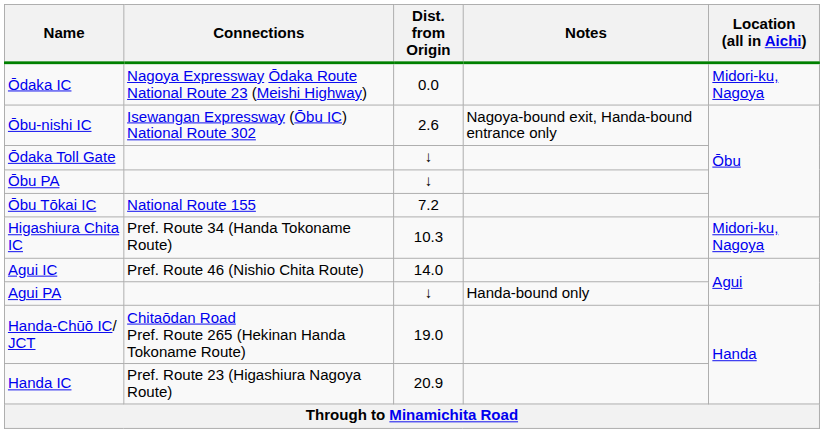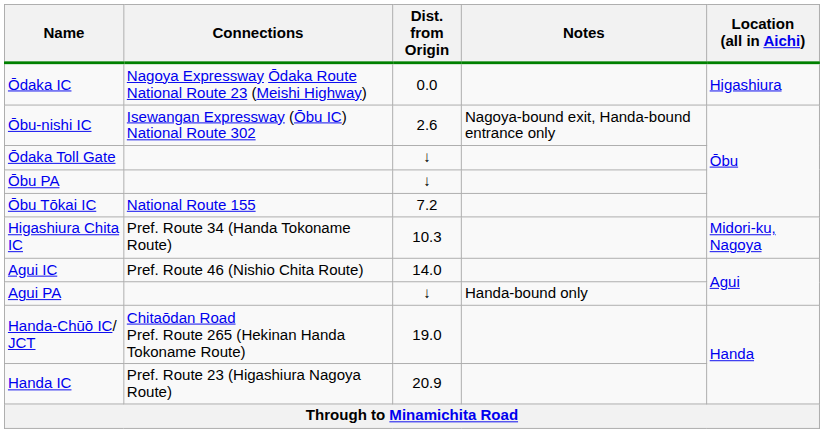 <table table class="wikitable">
 <tr>
 <th style="border-bottom: 3px solid green;">Name</th>
 <th style="border-bottom: 3px solid green;">Connections</th>
 <th style="border-bottom: 3px solid green;">Dist. from<br>Origin</th>
 <th style="border-bottom: 3px solid green;">Notes</th>
 <th style="border-bottom: 3px solid green;">Location<br>(all in <a href='#'>Aichi</a>)</th>
 </tr>
 <tr>
 <td><a href='#'>Ōdaka IC</a></td>
 <td> <a href='#'>Nagoya Expressway</a> <a href='#'>Ōdaka Route</a><br> <a href='#'>National Route 23</a> (<a href='#'>Meishi Highway</a>)</td>
 <td style="text-align: center;">0.0</td>
 <td></td>
-<td><a href='#'>Midori-ku, Nagoya</a></td>
+<td><a href='#'>Higashiura</a></td>
 </tr>
 <tr>
 <td><a href='#'>Ōbu-nishi IC</a></td>
 <td> <a href='#'>Isewangan Expressway</a> (<a href='#'>Ōbu IC</a>)<br> <a href='#'>National Route 302</a></td>
 <td style="text-align: center;">2.6</td>
 <td>Nagoya-bound exit, Handa-bound entrance only</td>
 <td rowspan="4"><a href='#'>Ōbu</a></td>
 </tr>
 <tr>
 <td><a href='#'>Ōdaka Toll Gate</a></td>
 <td></td>
 <td style="text-align: center;">↓</td>
 <td></td>
 </tr>
 <tr>
 <td><a href='#'>Ōbu PA</a></td>
 <td></td>
 <td style="text-align: center;">↓</td>
 <td></td>
 </tr>
 <tr>
 <td><a href='#'>Ōbu Tōkai IC</a></td>
 <td> <a href='#'>National Route 155</a></td>
 <td style="text-align: center;">7.2</td>
 <td></td>
 </tr>
 <tr>
 <td><a href='#'>Higashiura Chita IC</a></td>
 <td>Pref. Route 34 (Handa Tokoname Route)</td>
 <td style="text-align: center;">10.3</td>
 <td></td>
 <td><a href='#'>Midori-ku, Nagoya</a></td>
 </tr>
 <tr>
 <td><a href='#'>Agui IC</a></td>
 <td>Pref. Route 46 (Nishio Chita Route)</td>
 <td style="text-align: center;">14.0</td>
 <td></td>
 <td rowspan="2"><a href='#'>Agui</a></td>
 </tr>
 <tr>
 <td><a href='#'>Agui PA</a></td>
 <td></td>
 <td style="text-align: center;">↓</td>
 <td>Handa-bound only</td>
 </tr>
 <tr>
 <td><a href='#'>Handa-Chūō IC</a>/<br><a href='#'>JCT</a></td>
 <td> <a href='#'>Chitaōdan Road</a><br>Pref. Route 265 (Hekinan Handa Tokoname Route)</td>
 <td style="text-align: center;">19.0</td>
 <td></td>
 <td rowspan="2"><a href='#'>Handa</a></td>
 </tr>
 <tr>
 <td><a href='#'>Handa IC</a></td>
 <td>Pref. Route 23 (Higashiura Nagoya Route)</td>
 <td style="text-align: center;">20.9</td>
 <td></td>
 </tr>
 <tr>
 <th colspan="5" style="text-align: center;"><strong>Through to  <a href='#'>Minamichita Road</a></strong></th>
 </tr>
 </table>
